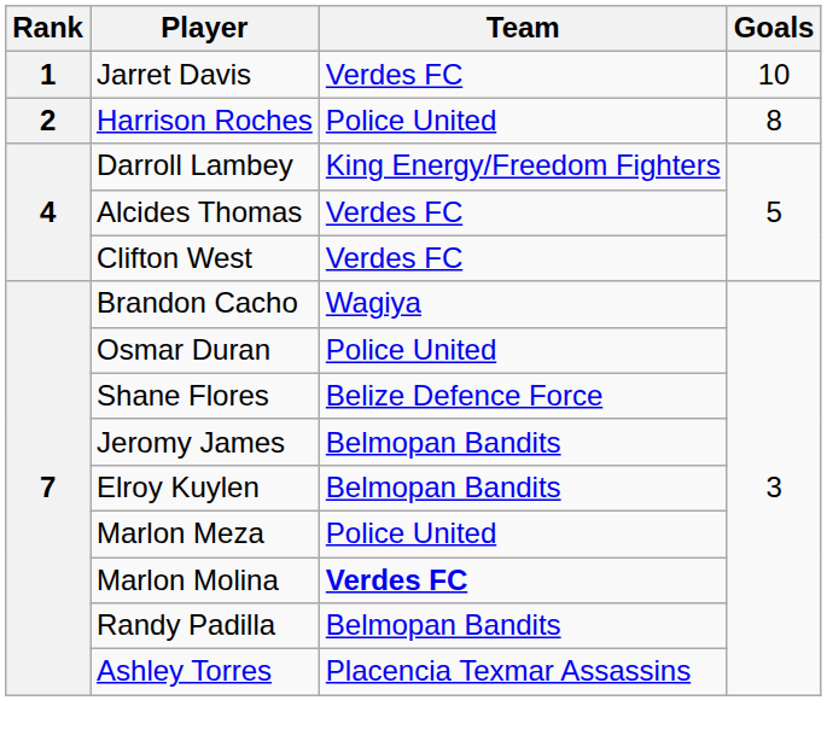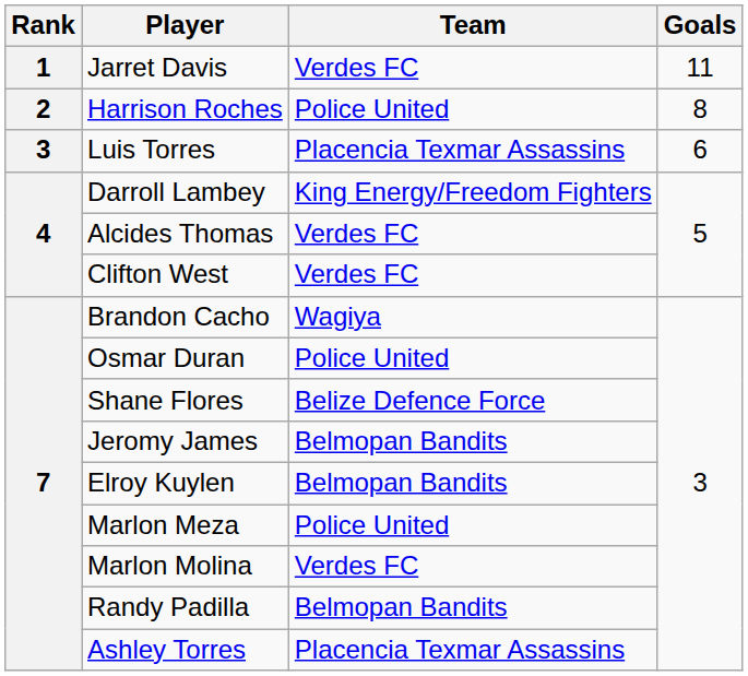 <table class="wikitable" style="text-align:center">
 <tr>
 <th>Rank</th>
 <th>Player</th>
 <th>Team</th>
 <th>Goals</th>
 </tr>
 <tr>
 <th rowspan="1">1</th>
 <td align="left"> Jarret Davis</td>
 <td align="left"><a href='#'>Verdes FC</a></td>
-<td rowspan="1">10</td>
+<td rowspan="1">11</td>
 </tr>
 <tr>
 <th rowspan="1">2</th>
 <td align="left"> <a href='#'>Harrison Roches</a></td>
 <td align="left"><a href='#'>Police United</a></td>
 <td rowspan="1">8</td>
+</tr>
+<tr>
+<th rowspan="1">3</th>
+<td align="left"> Luis Torres</td>
+<td align="left"><a href='#'>Placencia Texmar Assassins</a></td>
+<td rowspan="1">6</td>
 </tr>
 <tr>
 <th rowspan="3">4</th>
 <td align="left"> Darroll Lambey</td>
 <td align="left"><a href='#'>King Energy/Freedom Fighters</a></td>
 <td rowspan="3">5</td>
 </tr>
 <tr>
 <td align="left"> Alcides Thomas</td>
 <td align="left"><a href='#'>Verdes FC</a></td>
 </tr>
 <tr>
 <td align="left"> Clifton West</td>
 <td align="left"><a href='#'>Verdes FC</a></td>
 </tr>
 <tr>
 <th rowspan="9">7</th>
 <td align="left"> Brandon Cacho</td>
 <td align="left"><a href='#'>Wagiya</a></td>
 <td rowspan="9">3</td>
 </tr>
 <tr>
 <td align="left"> Osmar Duran</td>
 <td align="left"><a href='#'>Police United</a></td>
 </tr>
 <tr>
 <td align="left"> Shane Flores</td>
 <td align="left"><a href='#'>Belize Defence Force</a></td>
 </tr>
 <tr>
 <td align="left"> Jeromy James</td>
 <td align="left"><a href='#'>Belmopan Bandits</a></td>
 </tr>
 <tr>
 <td align="left"> Elroy Kuylen</td>
 <td align="left"><a href='#'>Belmopan Bandits</a></td>
 </tr>
 <tr>
 <td align="left"> Marlon Meza</td>
 <td align="left"><a href='#'>Police United</a></td>
 </tr>
 <tr>
 <td align="left"> Marlon Molina</td>
-<td align="left"><strong><a href='#'>Verdes FC</a></strong></td>
+<td align="left"><a href='#'>Verdes FC</a></td>
 </tr>
 <tr>
 <td align="left"> Randy Padilla</td>
 <td align="left"><a href='#'>Belmopan Bandits</a></td>
 </tr>
 <tr>
 <td align="left"> <a href='#'>Ashley Torres</a></td>
 <td align="left"><a href='#'>Placencia Texmar Assassins</a></td>
 </tr>
 </table>
